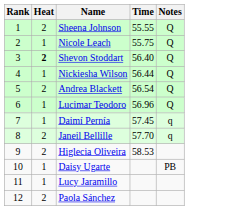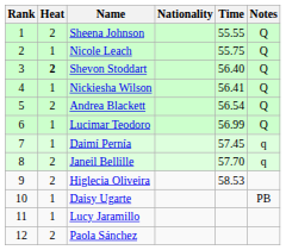 <table class="wikitable sortable" style="text-align:center">
 <tr>
 <th>Rank</th>
 <th>Heat</th>
 <th>Name</th>
+<th>Nationality</th>
 <th>Time</th>
 <th>Notes</th>
 </tr>
 <tr bgcolor=ccffcc>
 <td>1</td>
 <td>2</td>
 <td align=left><a href='#'>Sheena Johnson</a></td>
+<td align=left></td>
 <td>55.55</td>
 <td>Q</td>
 </tr>
 <tr bgcolor=ccffcc>
 <td>2</td>
 <td>1</td>
 <td align=left><a href='#'>Nicole Leach</a></td>
+<td align=left></td>
 <td>55.75</td>
 <td>Q</td>
 </tr>
 <tr bgcolor=ccffcc>
 <td>3</td>
 <td><strong>2</strong></td>
 <td align=left><a href='#'>Shevon Stoddart</a></td>
+<td align=left></td>
 <td>56.40</td>
 <td>Q</td>
 </tr>
 <tr bgcolor=ccffcc>
 <td>4</td>
 <td>1</td>
 <td align=left><a href='#'>Nickiesha Wilson</a></td>
-<td>56.44</td>
+<td align=left></td>
+<td>56.41</td>
 <td>Q</td>
 </tr>
 <tr bgcolor=ccffcc>
 <td>5</td>
 <td>2</td>
 <td align=left><a href='#'>Andrea Blackett</a></td>
+<td align=left></td>
 <td>56.54</td>
 <td>Q</td>
 </tr>
 <tr bgcolor=ccffcc>
 <td>6</td>
 <td>1</td>
 <td align=left><a href='#'>Lucimar Teodoro</a></td>
-<td>56.96</td>
+<td align=left></td>
+<td>56.99</td>
 <td>Q</td>
 </tr>
 <tr bgcolor=ddffdd>
 <td>7</td>
 <td>1</td>
 <td align=left><a href='#'>Daimí Pernía</a></td>
+<td align=left></td>
 <td>57.45</td>
 <td>q</td>
 </tr>
 <tr bgcolor=ddffdd>
 <td>8</td>
 <td>2</td>
 <td align=left><a href='#'>Janeil Bellille</a></td>
+<td align=left></td>
 <td>57.70</td>
 <td>q</td>
 </tr>
 <tr>
 <td>9</td>
 <td>2</td>
 <td align=left><a href='#'>Higlecia Oliveira</a></td>
+<td align=left></td>
 <td>58.53</td>
 <td></td>
 </tr>
 <tr>
 <td>10</td>
 <td>1</td>
 <td align=left><a href='#'>Daisy Ugarte</a></td>
+<td align=left></td>
 <td></td>
 <td>PB</td>
 </tr>
 <tr>
 <td>11</td>
 <td>1</td>
 <td align=left><a href='#'>Lucy Jaramillo</a></td>
+<td align=left></td>
 <td></td>
 <td></td>
 </tr>
 <tr>
 <td>12</td>
 <td>2</td>
 <td align=left><a href='#'>Paola Sánchez</a></td>
+<td align=left></td>
 <td></td>
 <td></td>
 </tr>
 </table>
